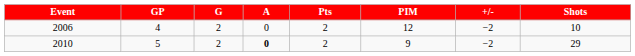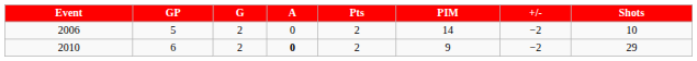 <table class="wikitable" width="80%">
 <tr align="center"  style=" background:red;color:#FFFFFF;">
 <td><strong>Event</strong></td>
 <td><strong>GP</strong></td>
 <td><strong>G</strong></td>
 <td><strong>A</strong></td>
 <td><strong>Pts</strong></td>
 <td><strong>PIM</strong></td>
 <td><strong>+/-</strong></td>
 <td><strong>Shots</strong></td>
 </tr>
 <tr align="center" bgcolor="">
 <td>2006</td>
-<td>4</td>
+<td>5</td>
 <td>2</td>
 <td>0</td>
 <td>2</td>
-<td>12</td>
+<td>14</td>
 <td>−2</td>
 <td>10</td>
 </tr>
 <tr align="center" bgcolor="">
 <td>2010</td>
-<td>5</td>
+<td>6</td>
 <td>2</td>
 <td><strong>0</strong></td>
 <td>2</td>
 <td>9</td>
 <td>−2</td>
 <td>29</td>
 </tr>
 </table>
